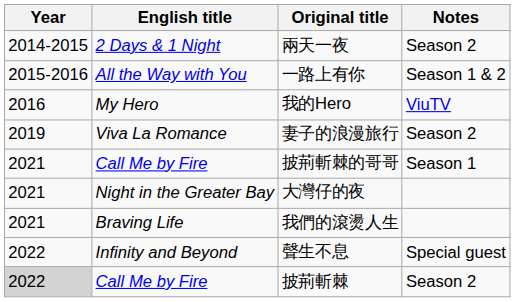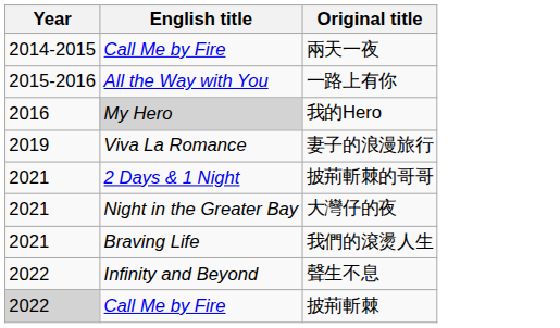 <table class="wikitable sortable">
 <tr>
 <th>Year</th>
 <th>English title</th>
 <th>Original title</th>
-<th class="unsortable">Notes</th>
 </tr>
 <tr>
 <td>2014-2015</td>
-<td><em><a href='#'>2 Days & 1 Night</a></em></td>
+<td><em><a href='#'>Call Me by Fire</a></em></td>
 <td>兩天一夜</td>
-<td>Season 2</td>
 </tr>
 <tr>
 <td>2015-2016</td>
 <td><em><a href='#'>All the Way with You</a></em></td>
 <td>一路上有你</td>
-<td>Season 1 & 2</td>
 </tr>
 <tr>
 <td>2016</td>
-<td><em>My Hero</em></td>
+<td style="background: lightgrey;"><em>My Hero</em></td>
 <td>我的Hero</td>
-<td><a href='#'>ViuTV</a></td>
 </tr>
 <tr>
 <td>2019</td>
 <td><em>Viva La Romance</em></td>
 <td>妻子的浪漫旅行</td>
-<td>Season 2</td>
 </tr>
 <tr>
 <td>2021</td>
-<td><em><a href='#'>Call Me by Fire</a></em></td>
+<td><em><a href='#'>2 Days & 1 Night</a></em></td>
 <td>披荊斬棘的哥哥</td>
-<td>Season 1</td>
 </tr>
 <tr>
 <td>2021</td>
 <td><em>Night in the Greater Bay</em></td>
 <td>大灣仔的夜</td>
-<td></td>
 </tr>
 <tr>
 <td>2021</td>
 <td><em>Braving Life</em></td>
 <td>我們的滾燙人生</td>
-<td></td>
 </tr>
 <tr>
 <td>2022</td>
 <td><em>Infinity and Beyond</em></td>
 <td>聲生不息</td>
-<td>Special guest</td>
 </tr>
 <tr>
 <td style="background: lightgrey;">2022</td>
 <td><em><a href='#'>Call Me by Fire</a></em></td>
 <td>披荊斬棘</td>
-<td>Season 2</td>
 </tr>
 </table>
